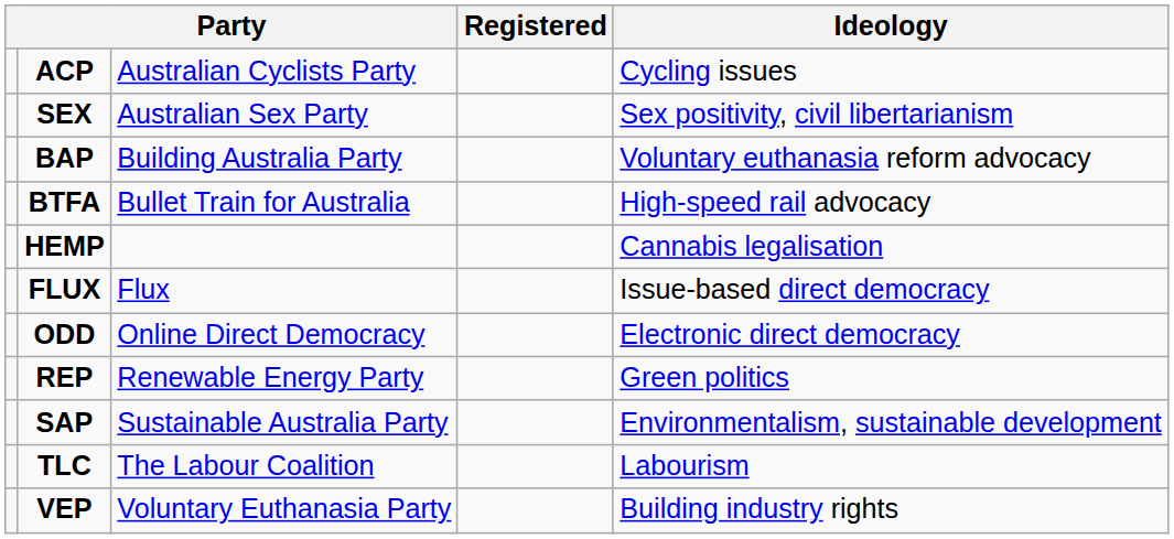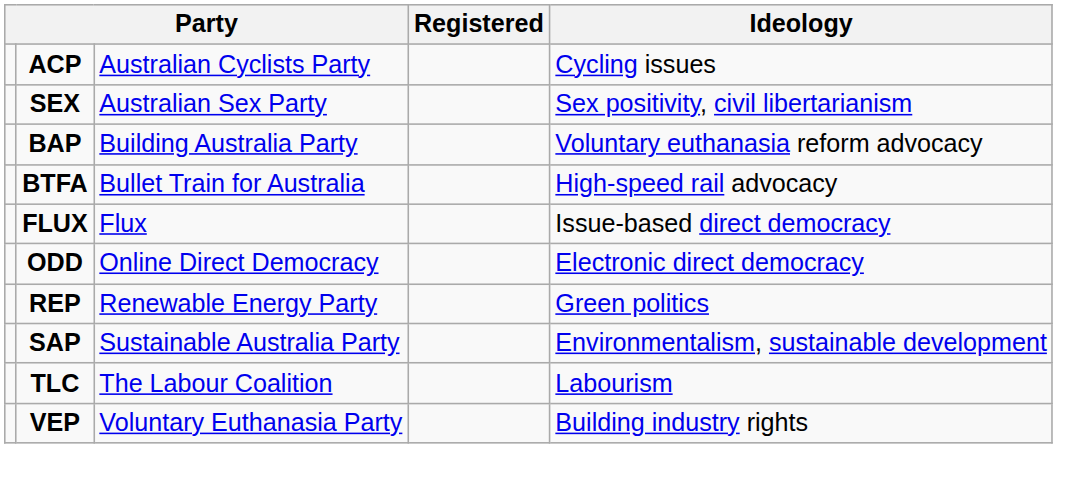 <table class="wikitable" style="text-align:center">
 <tr>
 <th colspan=3>Party</th>
 <th>Registered</th>
 <th>Ideology</th>
 </tr>
 <tr>
 <td></td>
 <td><strong>ACP</strong></td>
 <td align=left><a href='#'>Australian Cyclists Party</a></td>
 <td></td>
 <td align=left><a href='#'>Cycling</a> issues</td>
 </tr>
 <tr>
 <td></td>
 <td><strong>SEX</strong></td>
 <td align=left><a href='#'>Australian Sex Party</a></td>
 <td></td>
 <td align=left><a href='#'>Sex positivity</a>, <a href='#'>civil libertarianism</a></td>
 </tr>
 <tr>
 <td></td>
 <td><strong>BAP</strong></td>
 <td align=left><a href='#'>Building Australia Party</a></td>
 <td></td>
 <td align=left><a href='#'>Voluntary euthanasia</a> reform advocacy</td>
 </tr>
 <tr>
 <td></td>
 <td><strong>BTFA</strong></td>
 <td align=left><a href='#'>Bullet Train for Australia</a></td>
 <td></td>
 <td align=left><a href='#'>High-speed rail</a> advocacy</td>
-</tr>
-<tr>
-<td></td>
-<td><strong>HEMP</strong></td>
-<td align=left></td>
-<td></td>
-<td align=left><a href='#'>Cannabis legalisation</a></td>
 </tr>
 <tr>
 <td></td>
 <td><strong>FLUX</strong></td>
 <td align=left><a href='#'>Flux</a></td>
 <td></td>
 <td align=left>Issue-based <a href='#'>direct democracy</a></td>
 </tr>
 <tr>
 <td></td>
 <td><strong>ODD</strong></td>
 <td align=left><a href='#'>Online Direct Democracy</a></td>
 <td></td>
 <td align=left><a href='#'>Electronic direct democracy</a></td>
 </tr>
 <tr>
 <td></td>
 <td><strong>REP</strong></td>
 <td align=left><a href='#'>Renewable Energy Party</a></td>
 <td></td>
 <td align=left><a href='#'>Green politics</a></td>
 </tr>
 <tr>
 <td></td>
 <td><strong>SAP</strong></td>
 <td align=left><a href='#'>Sustainable Australia Party</a></td>
 <td></td>
 <td align=left><a href='#'>Environmentalism</a>, <a href='#'>sustainable development</a></td>
 </tr>
 <tr>
 <td></td>
 <td><strong>TLC</strong></td>
 <td align=left><a href='#'>The Labour Coalition</a></td>
 <td></td>
 <td align=left><a href='#'>Labourism</a></td>
 </tr>
 <tr>
 <td></td>
 <td><strong>VEP</strong></td>
 <td align=left><a href='#'>Voluntary Euthanasia Party</a></td>
 <td></td>
 <td align=left><a href='#'>Building industry</a> rights</td>
 </tr>
 </table>
